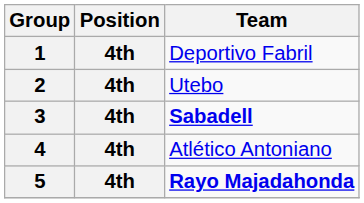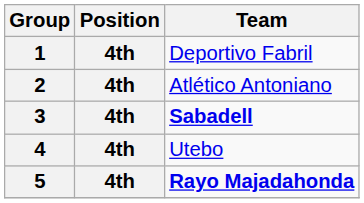 <table class="wikitable">
 <tr>
 <th>Group</th>
 <th>Position</th>
 <th>Team</th>
 </tr>
 <tr>
 <th>1</th>
 <th>4th</th>
 <td><a href='#'>Deportivo Fabril</a></td>
 </tr>
 <tr>
 <th>2</th>
 <th>4th</th>
-<td><a href='#'>Utebo</a></td>
+<td><a href='#'>Atlético Antoniano</a></td>
 </tr>
 <tr>
 <th>3</th>
 <th>4th</th>
 <td><strong><a href='#'>Sabadell</a></strong></td>
 </tr>
 <tr>
 <th>4</th>
 <th>4th</th>
-<td><a href='#'>Atlético Antoniano</a></td>
+<td><a href='#'>Utebo</a></td>
 </tr>
 <tr>
 <th>5</th>
 <th>4th</th>
 <td><strong><a href='#'>Rayo Majadahonda</a></strong></td>
 </tr>
 <tr>
 </tr>
 </table>
